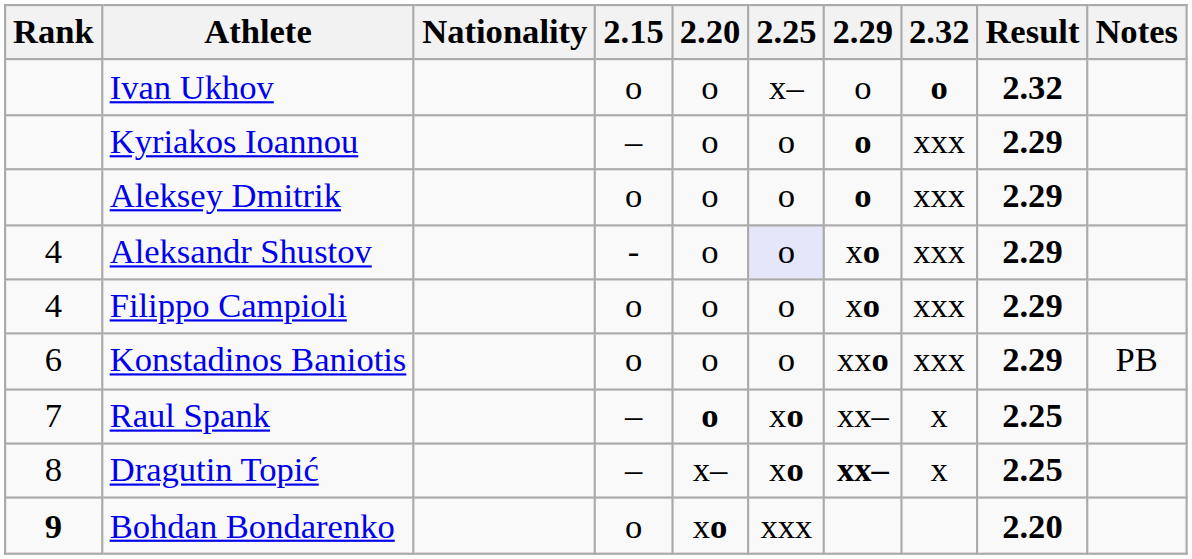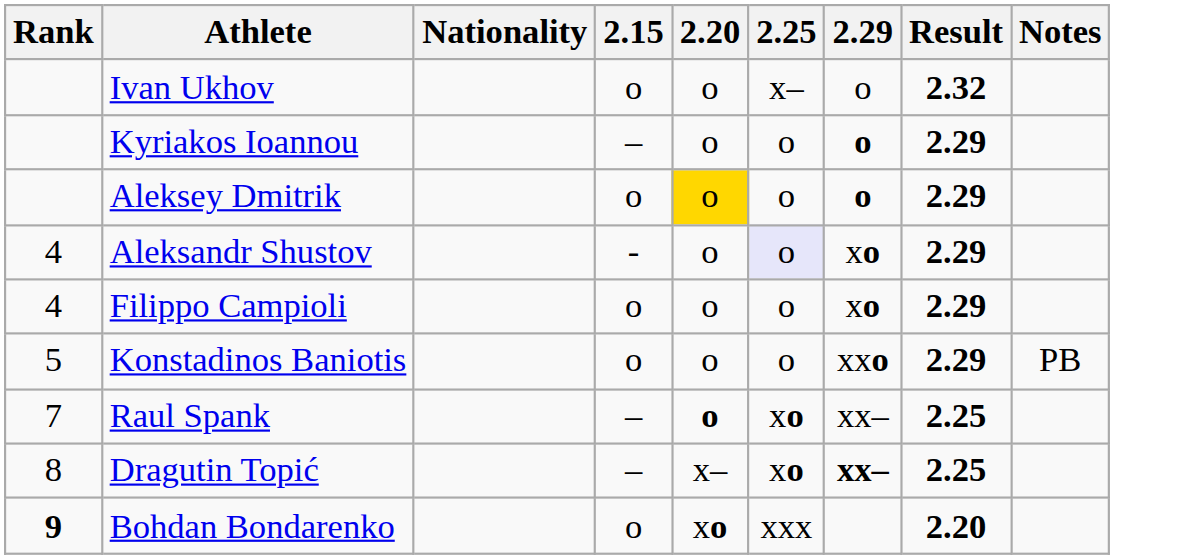 <table class="wikitable sortable" style="text-align:center">
 <tr>
 <th>Rank</th>
 <th>Athlete</th>
 <th>Nationality</th>
 <th>2.15</th>
 <th>2.20</th>
 <th>2.25</th>
 <th>2.29</th>
-<th>2.32</th>
 <th>Result</th>
 <th>Notes</th>
 </tr>
 <tr>
 <td></td>
 <td align="left"><a href='#'>Ivan Ukhov</a></td>
 <td align=left></td>
 <td>o</td>
 <td>o</td>
 <td>x–</td>
 <td>o</td>
-<td><strong>o</strong></td>
 <td><strong>2.32</strong></td>
 <td></td>
 </tr>
 <tr>
 <td></td>
 <td align="left"><a href='#'>Kyriakos Ioannou</a></td>
 <td align=left></td>
 <td>–</td>
 <td>o</td>
 <td>o</td>
 <td><strong>o</strong></td>
-<td>xxx</td>
 <td><strong>2.29</strong></td>
 <td></td>
 </tr>
 <tr>
 <td></td>
 <td align="left"><a href='#'>Aleksey Dmitrik</a></td>
 <td align=left></td>
 <td>o</td>
-<td>o</td>
+<td style="background: gold;">o</td>
 <td>o</td>
 <td><strong>o</strong></td>
-<td>xxx</td>
 <td><strong>2.29</strong></td>
 <td></td>
 </tr>
 <tr>
 <td>4</td>
 <td align="left"><a href='#'>Aleksandr Shustov</a></td>
 <td align=left></td>
 <td>-</td>
 <td>o</td>
 <td style="background: lavender;">o</td>
 <td>x<strong>o</strong></td>
-<td>xxx</td>
 <td><strong>2.29</strong></td>
 <td></td>
 </tr>
 <tr>
 <td>4</td>
 <td align="left"><a href='#'>Filippo Campioli</a></td>
 <td align=left></td>
 <td>o</td>
 <td>o</td>
 <td>o</td>
 <td>x<strong>o</strong></td>
-<td>xxx</td>
 <td><strong>2.29</strong></td>
 <td></td>
 </tr>
 <tr>
-<td>6</td>
+<td>5</td>
 <td align="left"><a href='#'>Konstadinos Baniotis</a></td>
 <td align=left></td>
 <td>o</td>
 <td>o</td>
 <td>o</td>
 <td>xx<strong>o</strong></td>
-<td>xxx</td>
 <td><strong>2.29</strong></td>
 <td>PB</td>
 </tr>
 <tr>
 <td>7</td>
 <td align="left"><a href='#'>Raul Spank</a></td>
 <td align=left></td>
 <td>–</td>
 <td><strong>o</strong></td>
 <td>x<strong>o</strong></td>
 <td>xx–</td>
-<td>x</td>
 <td><strong>2.25</strong></td>
 <td></td>
 </tr>
 <tr>
 <td>8</td>
 <td align="left"><a href='#'>Dragutin Topić</a></td>
 <td align=left></td>
 <td>–</td>
 <td>x–</td>
 <td>x<strong>o</strong></td>
 <td><strong>xx–</strong></td>
-<td>x</td>
 <td><strong>2.25</strong></td>
 <td></td>
 </tr>
 <tr>
 <td><strong>9</strong></td>
 <td align="left"><a href='#'>Bohdan Bondarenko</a></td>
 <td align=left></td>
 <td>o</td>
 <td>x<strong>o</strong></td>
 <td>xxx</td>
 <td></td>
-<td></td>
 <td><strong>2.20</strong></td>
 <td></td>
 </tr>
 </table>
